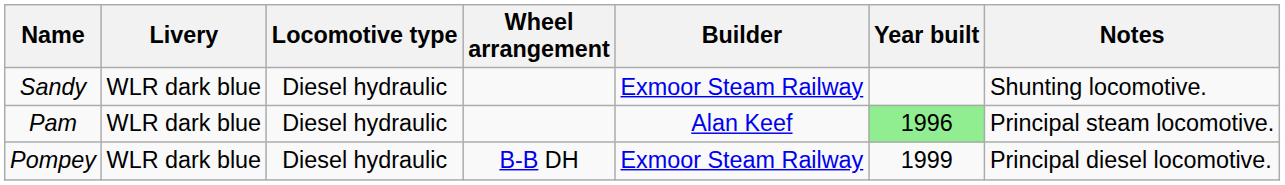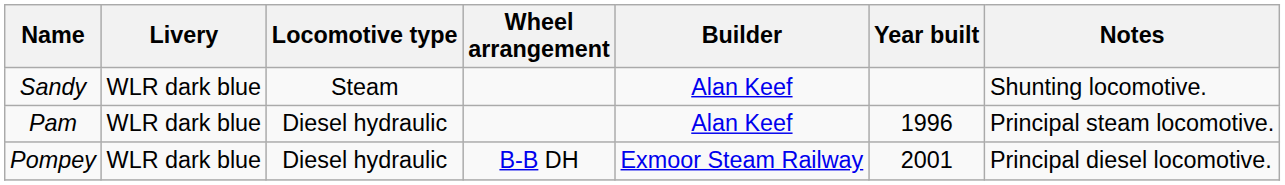 <table class="wikitable">
 <tr>
 <th>Name</th>
 <th>Livery</th>
 <th>Locomotive type</th>
 <th>Wheel <br>arrangement</th>
 <th>Builder</th>
 <th>Year built</th>
 <th>Notes</th>
 </tr>
 <tr>
 <td align=center><em>Sandy</em></td>
 <td align=center>WLR dark blue</td>
-<td align=center>Diesel hydraulic</td>
+<td align=center>Steam</td>
 <td align=center></td>
-<td align=center><a href='#'>Exmoor Steam Railway</a></td>
+<td align=center><a href='#'>Alan Keef</a></td>
 <td align=center></td>
 <td>Shunting locomotive.</td>
 </tr>
 <tr>
 <td align=center><em>Pam</em></td>
 <td align=center>WLR dark blue</td>
 <td align=center>Diesel hydraulic</td>
 <td align=center></td>
 <td align=center><a href='#'>Alan Keef</a></td>
-<td align=center style="background: lightgreen;">1996</td>
+<td align=center>1996</td>
 <td>Principal steam locomotive.</td>
 </tr>
 <tr>
 <td align=center><em>Pompey</em></td>
 <td align=center>WLR dark blue</td>
 <td align=center>Diesel hydraulic</td>
 <td align=center><a href='#'>B-B</a> DH</td>
 <td align=center><a href='#'>Exmoor Steam Railway</a></td>
-<td align=center>1999</td>
+<td align=center>2001</td>
 <td>Principal diesel locomotive.</td>
 </tr>
 </table>
